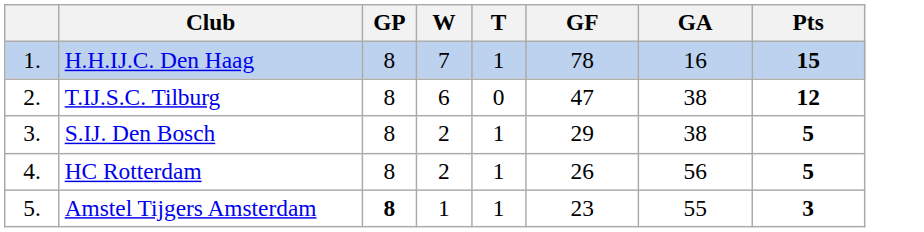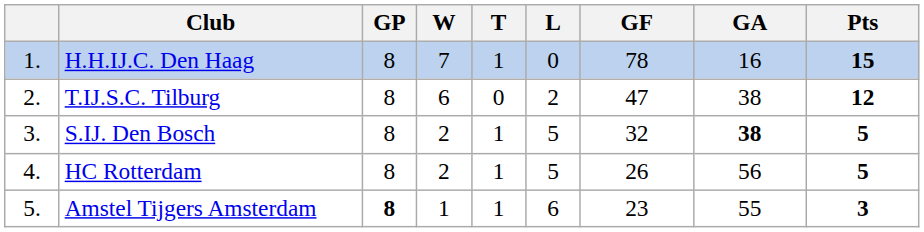 <table class="wikitable">
 <tr>
 <th width="30"></th>
 <th width="200">Club</th>
 <th width="30">GP</th>
 <th width="30">W</th>
 <th width="30">T</th>
+<th width="30">L</th>
 <th width="70">GF</th>
 <th width="70">GA</th>
 <th width="70">Pts</th>
 </tr>
 <tr bgcolor="#BCD2EE" align="center">
 <td>1.</td>
 <td align="left"><a href='#'>H.H.IJ.C. Den Haag</a></td>
 <td>8</td>
 <td>7</td>
 <td>1</td>
+<td>0</td>
 <td>78</td>
 <td>16</td>
 <td><strong>15</strong></td>
 </tr>
 <tr bgcolor="#FFFFFF" align="center">
 <td>2.</td>
 <td align="left"><a href='#'>T.IJ.S.C. Tilburg</a></td>
 <td>8</td>
 <td>6</td>
 <td>0</td>
+<td>2</td>
 <td>47</td>
 <td>38</td>
 <td><strong>12</strong></td>
 </tr>
 <tr bgcolor="#FFFFFF" align="center">
 <td>3.</td>
 <td align="left"><a href='#'>S.IJ. Den Bosch</a></td>
 <td>8</td>
 <td>2</td>
 <td>1</td>
-<td>29</td>
-<td>38</td>
+<td>5</td>
+<td>32</td>
+<td><strong>38</strong></td>
 <td><strong>5</strong></td>
 </tr>
 <tr bgcolor="#FFFFFF" align="center">
 <td>4.</td>
 <td align="left"><a href='#'>HC Rotterdam</a></td>
 <td>8</td>
 <td>2</td>
 <td>1</td>
+<td>5</td>
 <td>26</td>
 <td>56</td>
 <td><strong>5</strong></td>
 </tr>
 <tr bgcolor="#FFFFFF" align="center">
 <td>5.</td>
 <td align="left"><a href='#'>Amstel Tijgers Amsterdam</a></td>
 <td><strong>8</strong></td>
 <td>1</td>
 <td>1</td>
+<td>6</td>
 <td>23</td>
 <td>55</td>
 <td><strong>3</strong></td>
 </tr>
 </table>
